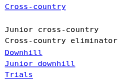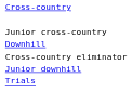 <table>
 <tr>
 <td><a href='#'>Cross-country</a><br></td>
 <td></td>
 <td></td>
 <td></td>
 </tr>
 <tr>
 <td><br></td>
 <td></td>
 <td></td>
 <td></td>
 </tr>
 <tr>
 <td>Junior cross-country<br></td>
 <td></td>
 <td></td>
 <td></td>
 </tr>
 <tr>
-<td>Cross-country eliminator<br></td>
+<td><a href='#'>Downhill</a><br></td>
 <td></td>
 <td></td>
 <td></td>
 </tr>
 <tr>
-<td><a href='#'>Downhill</a><br></td>
+<td>Cross-country eliminator<br></td>
 <td></td>
 <td></td>
 <td></td>
 </tr>
 <tr>
 <td><a href='#'>Junior downhill</a></td>
 <td></td>
 <td></td>
 <td></td>
 </tr>
 <tr>
 <td><a href='#'>Trials</a><br></td>
 <td></td>
 <td></td>
 <td></td>
 </tr>
 </table>
